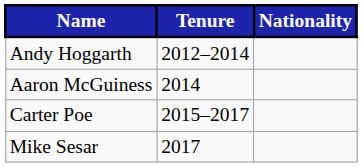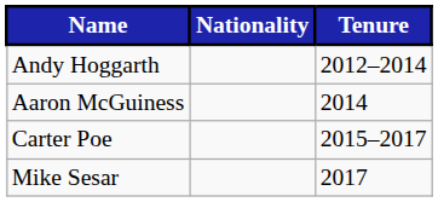 <table class="wikitable sortable">
 <tr>
 <th style="background:#1D24AB; color:#ffffff; border:2px solid #000;" scope="col">Name</th>
+<th style="background:#1D24AB; color:#ffffff; border:2px solid #000;" scope="col">Nationality</th>
 <th style="background:#1D24AB; color:#ffffff; border:2px solid #000;" scope="col">Tenure</th>
-<th style="background:#1D24AB; color:#ffffff; border:2px solid #000;" scope="col">Nationality</th>
 </tr>
 <tr>
 <td>Andy Hoggarth</td>
+<td></td>
 <td>2012–2014</td>
-<td></td>
 </tr>
 <tr>
 <td>Aaron McGuiness</td>
+<td></td>
 <td>2014</td>
-<td></td>
 </tr>
 <tr>
 <td>Carter Poe</td>
+<td></td>
 <td>2015–2017</td>
-<td></td>
 </tr>
 <tr>
 <td>Mike Sesar</td>
+<td></td>
 <td>2017</td>
-<td></td>
 </tr>
 </table>
